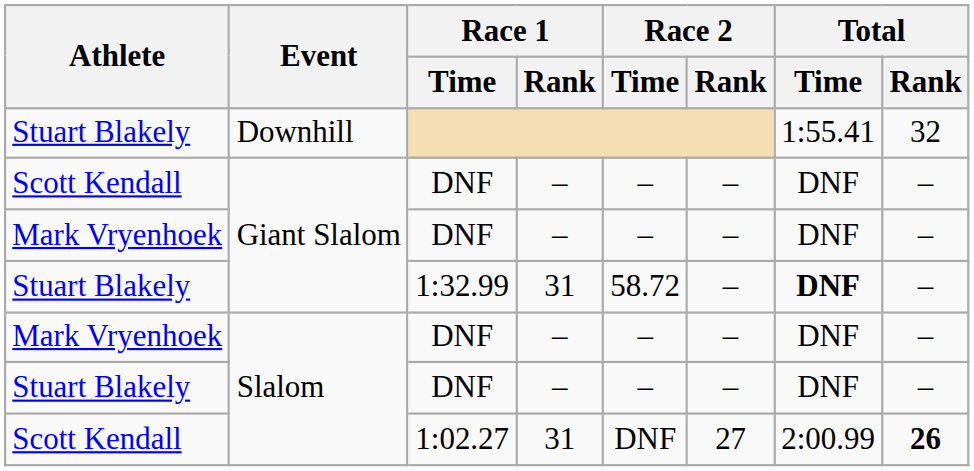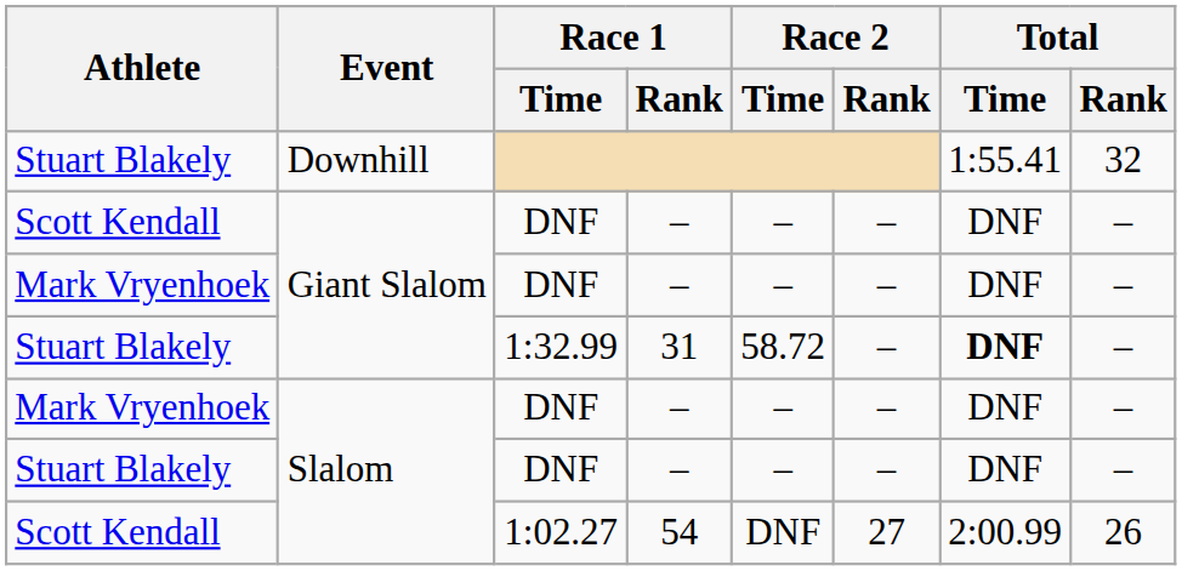 <table class="wikitable" style="font-size:90%">
 <tr>
 <th rowspan="2">Athlete</th>
 <th rowspan="2">Event</th>
 <th colspan="2">Race 1</th>
 <th colspan="2">Race 2</th>
 <th colspan="2">Total</th>
 </tr>
 <tr>
 <th>Time</th>
 <th>Rank</th>
 <th>Time</th>
 <th>Rank</th>
 <th>Time</th>
 <th>Rank</th>
 </tr>
 <tr>
 <td><a href='#'>Stuart Blakely</a></td>
 <td>Downhill</td>
 <td colspan="4" bgcolor="wheat"></td>
 <td align="center">1:55.41</td>
 <td align="center">32</td>
 </tr>
 <tr>
 <td><a href='#'>Scott Kendall</a></td>
 <td rowspan="3">Giant Slalom</td>
 <td align="center">DNF</td>
 <td align="center">–</td>
 <td align="center">–</td>
 <td align="center">–</td>
 <td align="center">DNF</td>
 <td align="center">–</td>
 </tr>
 <tr>
 <td><a href='#'>Mark Vryenhoek</a></td>
 <td align="center">DNF</td>
 <td align="center">–</td>
 <td align="center">–</td>
 <td align="center">–</td>
 <td align="center">DNF</td>
 <td align="center">–</td>
 </tr>
 <tr>
 <td><a href='#'>Stuart Blakely</a></td>
 <td align="center">1:32.99</td>
 <td align="center">31</td>
 <td align="center">58.72</td>
 <td align="center">–</td>
 <td align="center"><strong>DNF</strong></td>
 <td align="center">–</td>
 </tr>
 <tr>
 <td><a href='#'>Mark Vryenhoek</a></td>
 <td rowspan="3">Slalom</td>
 <td align="center">DNF</td>
 <td align="center">–</td>
 <td align="center">–</td>
 <td align="center">–</td>
 <td align="center">DNF</td>
 <td align="center">–</td>
 </tr>
 <tr>
 <td><a href='#'>Stuart Blakely</a></td>
 <td align="center">DNF</td>
 <td align="center">–</td>
 <td align="center">–</td>
 <td align="center">–</td>
 <td align="center">DNF</td>
 <td align="center">–</td>
 </tr>
 <tr>
 <td><a href='#'>Scott Kendall</a></td>
 <td align="center">1:02.27</td>
-<td align="center">31</td>
+<td align="center">54</td>
 <td align="center">DNF</td>
 <td align="center">27</td>
 <td align="center">2:00.99</td>
-<td align="center"><strong>26</strong></td>
+<td align="center">26</td>
 </tr>
 </table>
